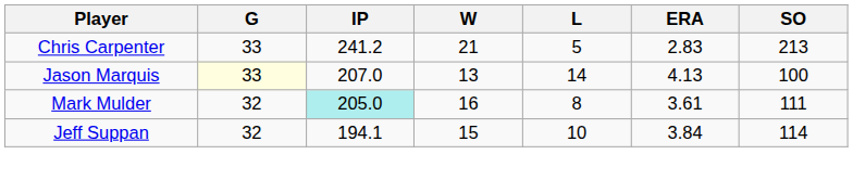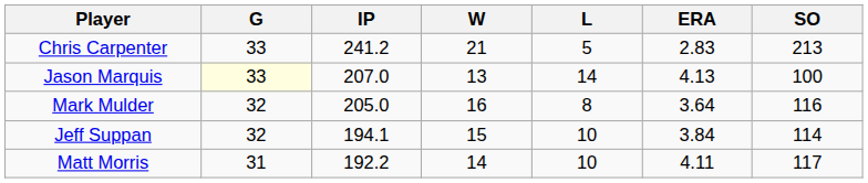 <table class="wikitable sortable">
 <tr>
 <th bgcolor="#DDDDFF" width="16%">Player</th>
 <th bgcolor="#DDDDFF" width="9%">G</th>
 <th bgcolor="#DDDDFF" width="9%">IP</th>
 <th bgcolor="#DDDDFF" width="9%">W</th>
 <th bgcolor="#DDDDFF" width="9%">L</th>
 <th bgcolor="#DDDDFF" width="9%">ERA</th>
 <th bgcolor="#DDDDFF" width="9%">SO</th>
 </tr>
 <tr align="center">
 <td><a href='#'>Chris Carpenter</a></td>
 <td>33</td>
 <td>241.2</td>
 <td>21</td>
 <td>5</td>
 <td>2.83</td>
 <td>213</td>
 </tr>
 <tr align="center">
 <td><a href='#'>Jason Marquis</a></td>
 <td style="background: lightyellow;">33</td>
 <td>207.0</td>
 <td>13</td>
 <td>14</td>
 <td>4.13</td>
 <td>100</td>
 </tr>
 <tr align="center">
 <td><a href='#'>Mark Mulder</a></td>
 <td>32</td>
-<td style="background: paleturquoise;">205.0</td>
+<td>205.0</td>
 <td>16</td>
 <td>8</td>
-<td>3.61</td>
-<td>111</td>
+<td>3.64</td>
+<td>116</td>
 </tr>
 <tr align="center">
 <td><a href='#'>Jeff Suppan</a></td>
 <td>32</td>
 <td>194.1</td>
 <td>15</td>
 <td>10</td>
 <td>3.84</td>
 <td>114</td>
 </tr>
+<tr align="center">
+<td><a href='#'>Matt Morris</a></td>
+<td>31</td>
+<td>192.2</td>
+<td>14</td>
+<td>10</td>
+<td>4.11</td>
+<td>117</td>
+</tr>
 </table>
